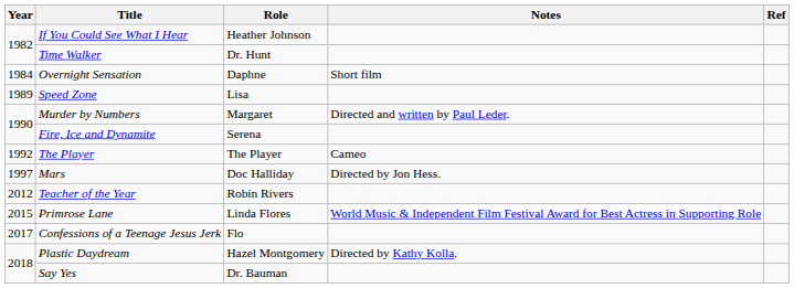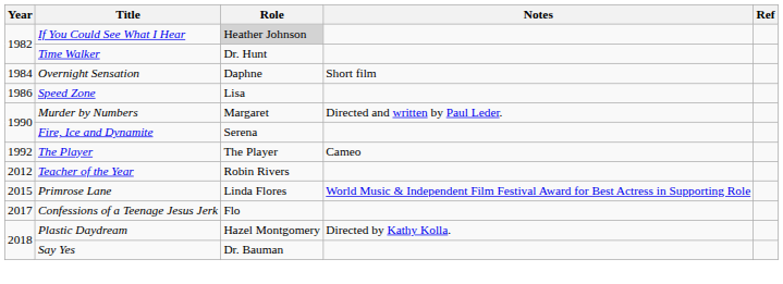 <table class="wikitable sortable">
 <tr>
 <th>Year</th>
 <th>Title</th>
 <th>Role</th>
 <th>Notes</th>
 <th>Ref</th>
 </tr>
 <tr>
 <td rowspan="2">1982</td>
 <td><em><a href='#'>If You Could See What I Hear</a></em></td>
-<td>Heather Johnson</td>
+<td style="background: lightgrey;">Heather Johnson</td>
 <td></td>
 <td></td>
 </tr>
 <tr>
 <td><em><a href='#'>Time Walker</a></em></td>
 <td>Dr. Hunt</td>
 <td></td>
 <td></td>
 </tr>
 <tr>
 <td>1984</td>
 <td><em>Overnight Sensation</em></td>
 <td>Daphne</td>
 <td>Short film</td>
 <td></td>
 </tr>
 <tr>
-<td>1989</td>
+<td>1986</td>
 <td><em><a href='#'>Speed Zone</a></em></td>
 <td>Lisa</td>
 <td></td>
 <td></td>
 </tr>
 <tr>
 <td rowspan="2">1990</td>
 <td><em>Murder by Numbers</em></td>
 <td>Margaret</td>
 <td>Directed and <a href='#'>written</a> by <a href='#'>Paul Leder</a>.</td>
 <td></td>
 </tr>
 <tr>
 <td><em><a href='#'>Fire, Ice and Dynamite</a></em></td>
 <td>Serena</td>
 <td></td>
 <td></td>
 </tr>
 <tr>
 <td>1992</td>
 <td><em><a href='#'>The Player</a></em></td>
 <td>The Player</td>
 <td>Cameo</td>
-<td></td>
-</tr>
-<tr>
-<td>1997</td>
-<td><em>Mars</em></td>
-<td>Doc Halliday</td>
-<td>Directed by Jon Hess.</td>
 <td></td>
 </tr>
 <tr>
 <td>2012</td>
 <td><em><a href='#'>Teacher of the Year</a></em></td>
 <td>Robin Rivers</td>
 <td></td>
 <td></td>
 </tr>
 <tr>
 <td>2015</td>
 <td><em>Primrose Lane</em></td>
 <td>Linda Flores</td>
 <td><a href='#'>World Music & Independent Film Festival Award for Best Actress in Supporting Role</a></td>
 <td></td>
 </tr>
 <tr>
 <td>2017</td>
 <td><em>Confessions of a Teenage Jesus Jerk</em></td>
 <td>Flo</td>
 <td></td>
 <td></td>
 </tr>
 <tr>
 <td rowspan="2">2018</td>
 <td><em>Plastic Daydream</em></td>
 <td>Hazel Montgomery</td>
 <td>Directed by <a href='#'>Kathy Kolla</a>.</td>
 <td></td>
 </tr>
 <tr>
 <td><em>Say Yes</em></td>
 <td>Dr. Bauman</td>
 <td></td>
 <td></td>
 </tr>
 </table>
